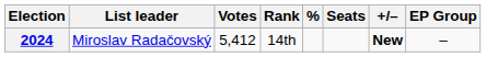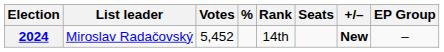 <table class="wikitable" style="text-align:center">
 <tr>
 <th>Election</th>
 <th>List leader</th>
 <th>Votes</th>
+<th>%</th>
 <th>Rank</th>
-<th>%</th>
 <th>Seats</th>
 <th>+/–</th>
 <th>EP Group</th>
 </tr>
 <tr>
 <th><a href='#'>2024</a></th>
 <td><a href='#'>Miroslav Radačovský</a></td>
-<td>5,412</td>
+<td>5,452</td>
+<td></td>
 <td>14th</td>
-<td></td>
 <td></td>
 <td><strong>New</strong></td>
 <td>–</td>
 </tr>
 </table>
